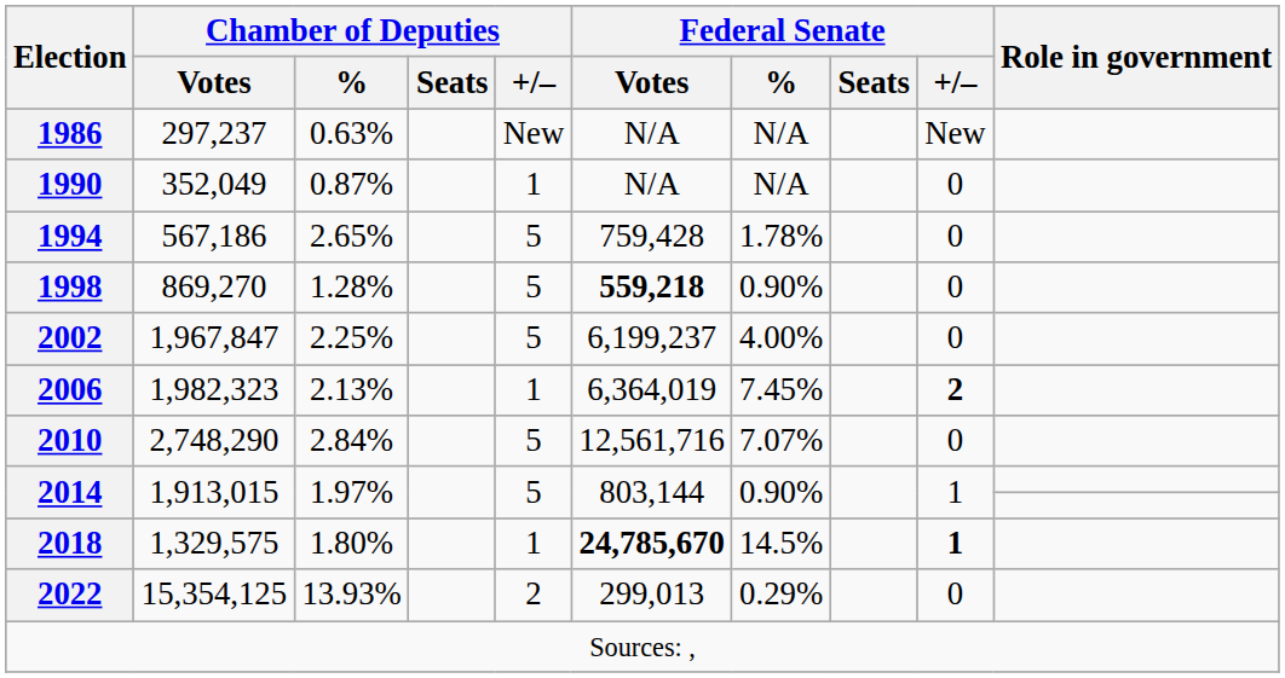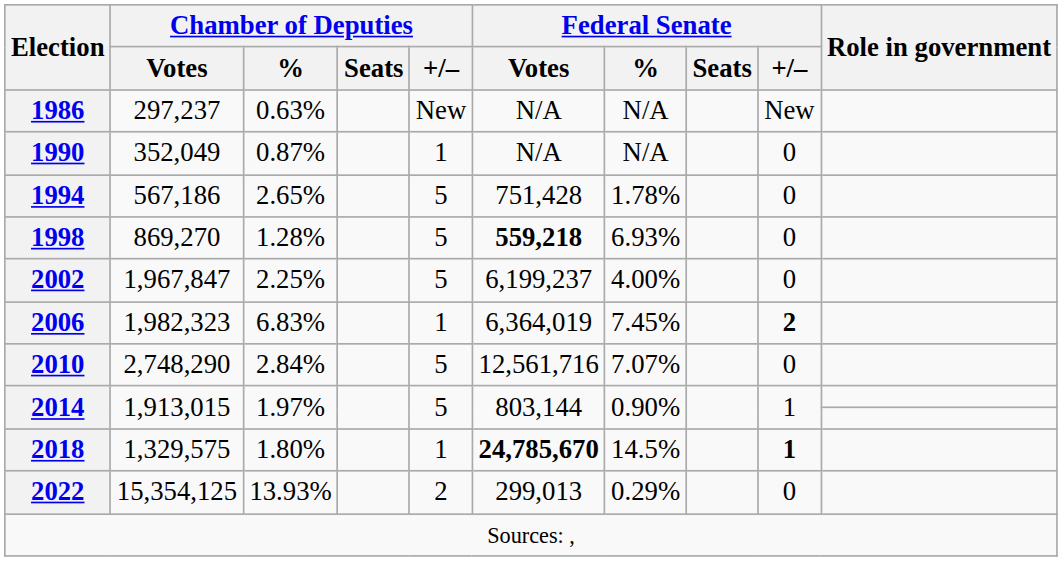 <table class=wikitable style=text-align:center>
 <tr>
 <th rowspan="2">Election</th>
 <th colspan="4"><a href='#'>Chamber of Deputies</a></th>
 <th colspan="4"><a href='#'>Federal Senate</a></th>
 <th rowspan="2"><strong>Role in government</strong></th>
 </tr>
 <tr>
 <th><strong>Votes</strong></th>
 <th><strong>%</strong></th>
 <th><strong>Seats</strong></th>
 <th>+/–</th>
 <th><strong>Votes</strong></th>
 <th><strong>%</strong></th>
 <th><strong>Seats</strong></th>
 <th>+/–</th>
 </tr>
 <tr>
 <th><a href='#'>1986</a></th>
 <td align="center">297,237</td>
 <td align="center">0.63%</td>
 <td style="text-align:center;"></td>
 <td>New</td>
 <td>N/A</td>
 <td>N/A</td>
 <td style="text-align:center;"></td>
 <td>New</td>
 <td></td>
 </tr>
 <tr>
 <th><a href='#'>1990</a></th>
 <td align="center">352,049</td>
 <td align="center">0.87%</td>
 <td style="text-align:center;"></td>
 <td> 1</td>
 <td>N/A</td>
 <td>N/A</td>
 <td style="text-align:center;"></td>
 <td> 0</td>
 <td></td>
 </tr>
 <tr>
 <th><a href='#'>1994</a></th>
 <td align="center">567,186</td>
 <td align="center">2.65%</td>
 <td style="text-align:center;"></td>
 <td> 5</td>
-<td align="center">759,428</td>
+<td align="center">751,428</td>
 <td align="center">1.78%</td>
 <td style="text-align:center;"></td>
 <td> 0</td>
 <td></td>
 </tr>
 <tr>
 <th><a href='#'>1998</a></th>
 <td align="center">869,270</td>
 <td align="center">1.28%</td>
 <td style="text-align:center;"></td>
 <td> 5</td>
 <td align="center"><strong>559,218</strong></td>
-<td align="center">0.90%</td>
+<td align="center">6.93%</td>
 <td style="text-align:center;"></td>
 <td> 0</td>
 <td></td>
 </tr>
 <tr>
 <th><a href='#'>2002</a></th>
 <td align="center">1,967,847</td>
 <td align="center">2.25%</td>
 <td style="text-align:center;"></td>
 <td> 5</td>
 <td align="center">6,199,237</td>
 <td align="center">4.00%</td>
 <td style="text-align:center;"></td>
 <td> 0</td>
 <td></td>
 </tr>
 <tr>
 <th><a href='#'>2006</a></th>
 <td align="center">1,982,323</td>
-<td align="center">2.13%</td>
+<td align="center">6.83%</td>
 <td style="text-align:center;"></td>
 <td> 1</td>
 <td align="center">6,364,019</td>
 <td align="center">7.45%</td>
 <td style="text-align:center;"></td>
 <td><strong> 2</strong></td>
 <td></td>
 </tr>
 <tr>
 <th><a href='#'>2010</a></th>
 <td align="center">2,748,290</td>
 <td align="center">2.84%</td>
 <td style="text-align:center;"></td>
 <td> 5</td>
 <td align="center">12,561,716</td>
 <td align="center">7.07%</td>
 <td style="text-align:center;"></td>
 <td> 0</td>
 <td></td>
 </tr>
 <tr>
 <th rowspan="2"><a href='#'>2014</a></th>
 <td rowspan="2" align="center">1,913,015</td>
 <td rowspan=2 align="center">1.97%</td>
 <td rowspan=2 style="text-align:center;"></td>
 <td rowspan=2> 5</td>
 <td rowspan="2" align="center">803,144</td>
 <td rowspan=2 align="center">0.90%</td>
 <td rowspan=2 style="text-align:center;"></td>
 <td rowspan=2> 1</td>
 <td></td>
 </tr>
 <tr>
 <td></td>
 </tr>
 <tr>
 <th><a href='#'>2018</a></th>
 <td align="center">1,329,575</td>
 <td align="center">1.80%</td>
 <td style="text-align:center;"></td>
 <td> 1</td>
 <td align="center"><strong>24,785,670</strong></td>
 <td align="center">14.5%</td>
 <td style="text-align:center;"></td>
 <td><strong> 1</strong></td>
 <td></td>
 </tr>
 <tr>
 <th><a href='#'>2022</a></th>
 <td align="center">15,354,125</td>
 <td align="center">13.93%</td>
 <td style="text-align:center;"></td>
 <td> 2</td>
 <td align="center">299,013</td>
 <td align="center">0.29%</td>
 <td style="text-align:center;"></td>
 <td> 0</td>
 <td></td>
 </tr>
 <tr>
 <td colspan="10"><small>Sources: , </small></td>
 </tr>
 </table>
